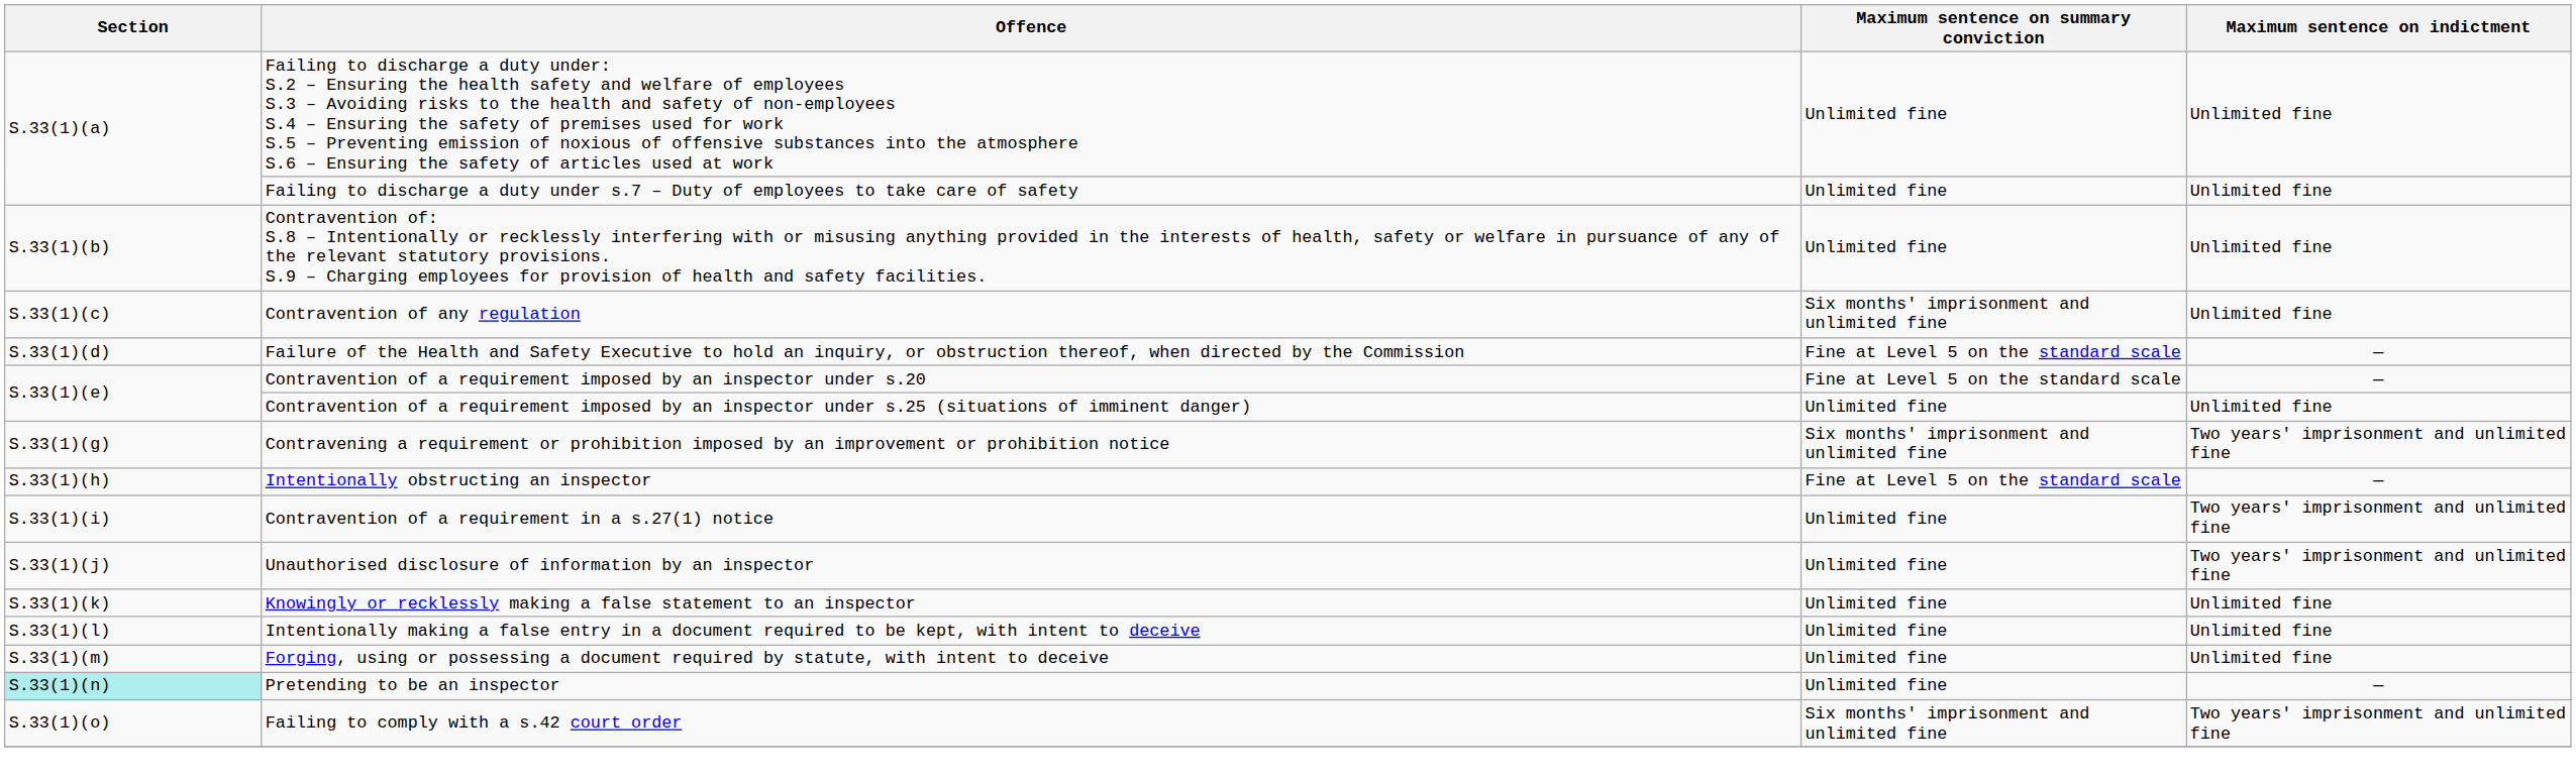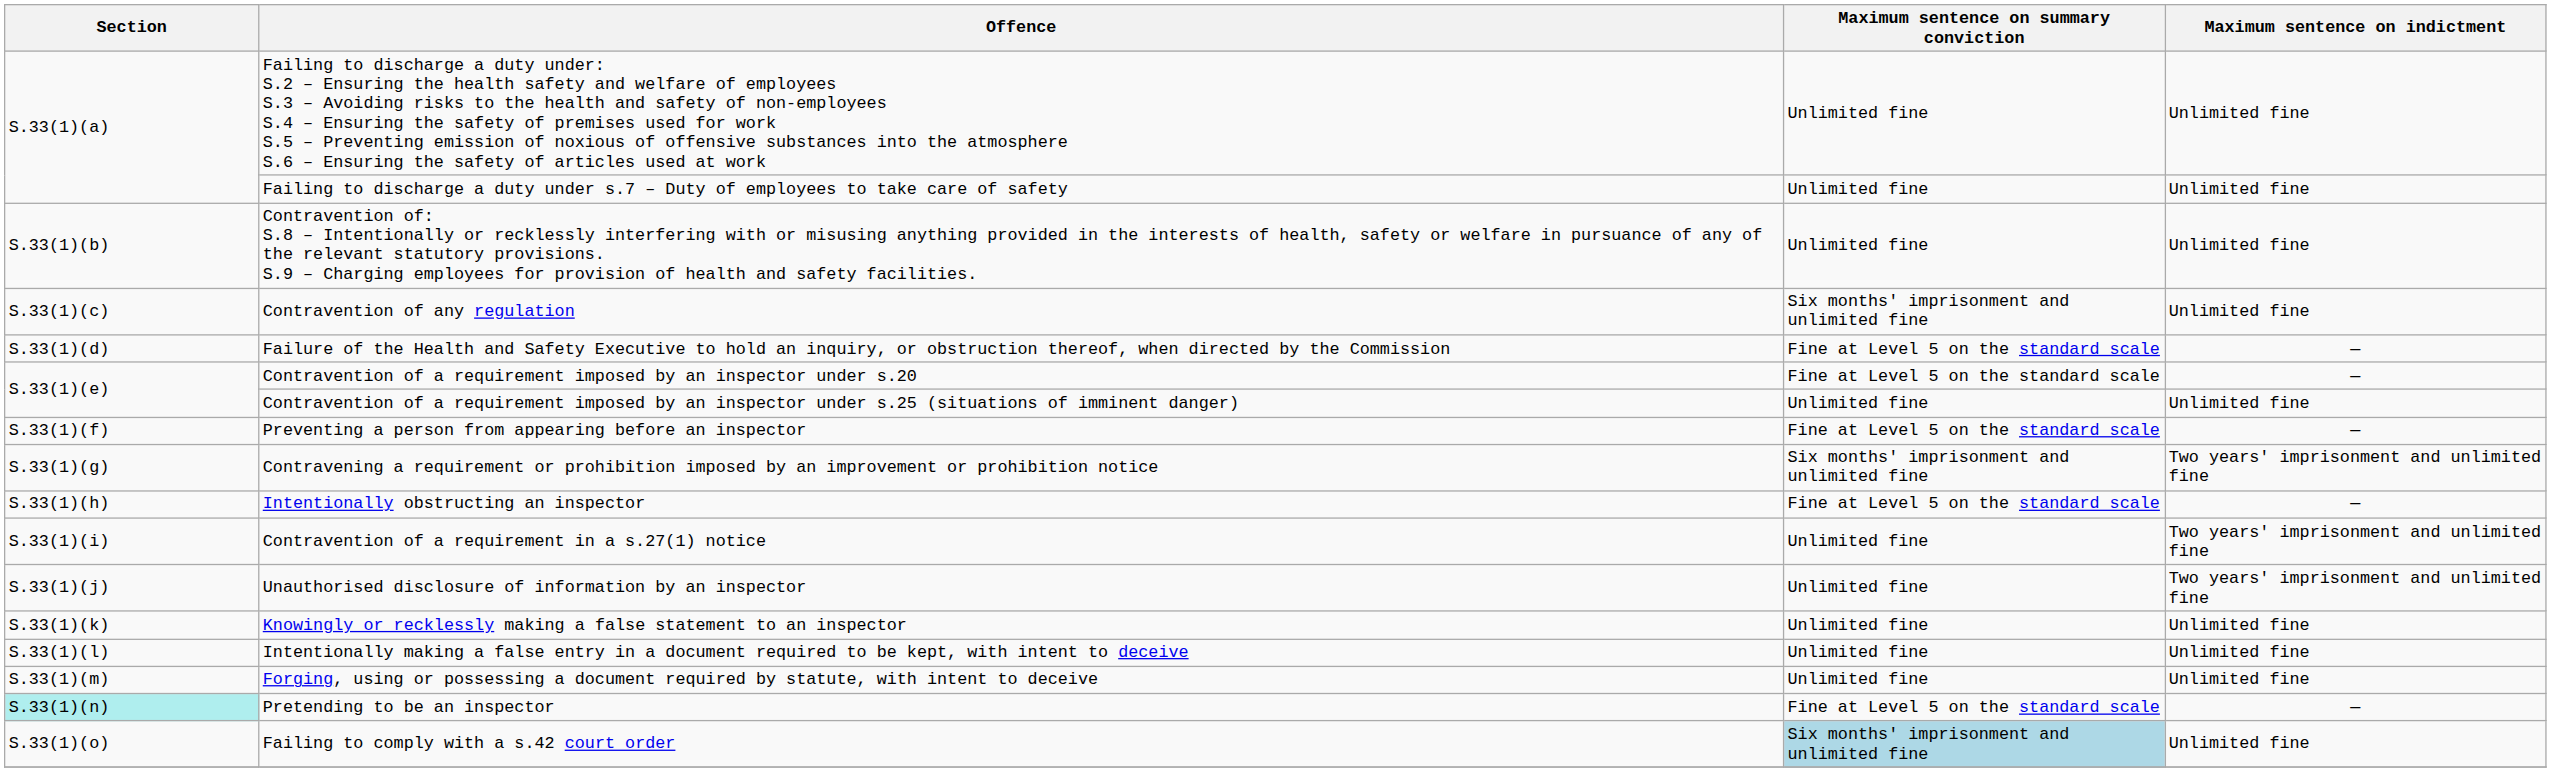 <table class="wikitable">
 <tr>
 <th width="10%">Section</th>
 <th width="60%">Offence</th>
 <th width="15%">Maximum sentence on summary conviction</th>
 <th width="15%">Maximum sentence on indictment</th>
 </tr>
 <tr>
 <td rowspan=2>S.33(1)(a)</td>
 <td>Failing to discharge a duty under:<br>S.2 – Ensuring the health safety and welfare of employees<br>S.3 – Avoiding risks to the health and safety of non-employees<br>S.4 – Ensuring the safety of premises used for work<br>S.5 – Preventing emission of noxious of offensive substances into the atmosphere<br>S.6 – Ensuring the safety of articles used at work</td>
 <td>Unlimited fine</td>
 <td>Unlimited fine</td>
 </tr>
 <tr>
 <td>Failing to discharge a duty under s.7 – Duty of employees to take care of safety</td>
 <td>Unlimited fine</td>
 <td>Unlimited fine</td>
 </tr>
 <tr>
 <td>S.33(1)(b)</td>
 <td>Contravention of:<br>S.8 – Intentionally or recklessly interfering with or misusing anything provided in the interests of health, safety or welfare in pursuance of any of the relevant statutory provisions.<br>S.9 – Charging employees for provision of health and safety facilities.</td>
 <td>Unlimited fine</td>
 <td>Unlimited fine</td>
 </tr>
 <tr>
 <td>S.33(1)(c)</td>
 <td>Contravention of any <a href='#'>regulation</a></td>
 <td>Six months' imprisonment and unlimited fine</td>
 <td>Unlimited fine</td>
 </tr>
 <tr>
 <td>S.33(1)(d)</td>
 <td>Failure of the Health and Safety Executive to hold an inquiry, or obstruction thereof, when directed by the Commission</td>
 <td>Fine at Level 5 on the <a href='#'>standard scale</a></td>
 <td style="text-align:center;">—</td>
 </tr>
 <tr>
 <td rowspan=2>S.33(1)(e)</td>
 <td>Contravention of a requirement imposed by an inspector under s.20</td>
 <td>Fine at Level 5 on the standard scale</td>
 <td style="text-align:center;">—</td>
 </tr>
 <tr>
 <td>Contravention of a requirement imposed by an inspector under s.25 (situations of imminent danger)</td>
 <td>Unlimited fine</td>
 <td>Unlimited fine</td>
 </tr>
 <tr>
+<td>S.33(1)(f)</td>
+<td>Preventing a person from appearing before an inspector</td>
+<td>Fine at Level 5 on the <a href='#'>standard scale</a></td>
+<td style="text-align:center;">—</td>
+</tr>
+<tr>
 <td>S.33(1)(g)</td>
 <td>Contravening a requirement or prohibition imposed by an improvement or prohibition notice</td>
 <td>Six months' imprisonment and unlimited fine</td>
 <td>Two years' imprisonment and unlimited fine</td>
 </tr>
 <tr>
 <td>S.33(1)(h)</td>
 <td><a href='#'>Intentionally</a> obstructing an inspector</td>
 <td>Fine at Level 5 on the <a href='#'>standard scale</a></td>
 <td style="text-align:center;">—</td>
 </tr>
 <tr>
 <td>S.33(1)(i)</td>
 <td>Contravention of a requirement in a s.27(1) notice</td>
 <td>Unlimited fine</td>
 <td>Two years' imprisonment and unlimited fine</td>
 </tr>
 <tr>
 <td>S.33(1)(j)</td>
 <td>Unauthorised disclosure of information by an inspector</td>
 <td>Unlimited fine</td>
 <td>Two years' imprisonment and unlimited fine</td>
 </tr>
 <tr>
 <td>S.33(1)(k)</td>
 <td><a href='#'>Knowingly or recklessly</a> making a false statement to an inspector</td>
 <td>Unlimited fine</td>
 <td>Unlimited fine</td>
 </tr>
 <tr>
 <td>S.33(1)(l)</td>
 <td>Intentionally making a false entry in a document required to be kept, with intent to <a href='#'>deceive</a></td>
 <td>Unlimited fine</td>
 <td>Unlimited fine</td>
 </tr>
 <tr>
 <td>S.33(1)(m)</td>
 <td><a href='#'>Forging</a>, using or possessing a document required by statute, with intent to deceive</td>
 <td>Unlimited fine</td>
 <td>Unlimited fine</td>
 </tr>
 <tr>
 <td style="background: paleturquoise;">S.33(1)(n)</td>
 <td>Pretending to be an inspector</td>
-<td>Unlimited fine</td>
+<td>Fine at Level 5 on the <a href='#'>standard scale</a></td>
 <td style="text-align:center;">—</td>
 </tr>
 <tr>
 <td>S.33(1)(o)</td>
 <td>Failing to comply with a s.42 <a href='#'>court order</a></td>
-<td>Six months' imprisonment and unlimited fine</td>
-<td>Two years' imprisonment and unlimited fine</td>
+<td style="background: lightblue;">Six months' imprisonment and unlimited fine</td>
+<td>Unlimited fine</td>
 </tr>
 <tr>
 </tr>
 </table>
